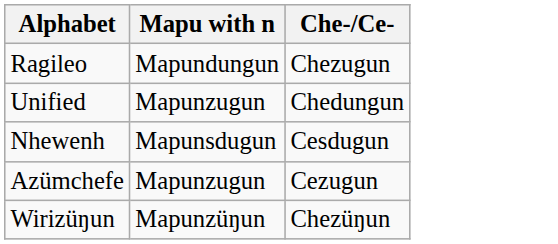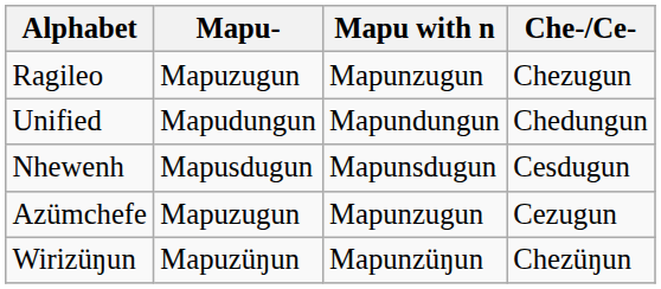 <table class="wikitable">
 <tr>
 <th>Alphabet</th>
+<th>Mapu-</th>
 <th>Mapu with n</th>
 <th>Che-/Ce-</th>
 </tr>
 <tr>
 <td>Ragileo</td>
-<td>Mapundungun</td>
+<td>Mapuzugun</td>
+<td>Mapunzugun</td>
 <td>Chezugun</td>
 </tr>
 <tr>
 <td>Unified</td>
-<td>Mapunzugun</td>
+<td>Mapudungun</td>
+<td>Mapundungun</td>
 <td>Chedungun</td>
 </tr>
 <tr>
 <td>Nhewenh</td>
+<td>Mapusdugun</td>
 <td>Mapunsdugun</td>
 <td>Cesdugun</td>
 </tr>
 <tr>
 <td>Azümchefe</td>
+<td>Mapuzugun</td>
 <td>Mapunzugun</td>
 <td>Cezugun</td>
 </tr>
 <tr>
 <td>Wirizüŋun</td>
+<td>Mapuzüŋun</td>
 <td>Mapunzüŋun</td>
 <td>Chezüŋun</td>
 </tr>
 </table>
